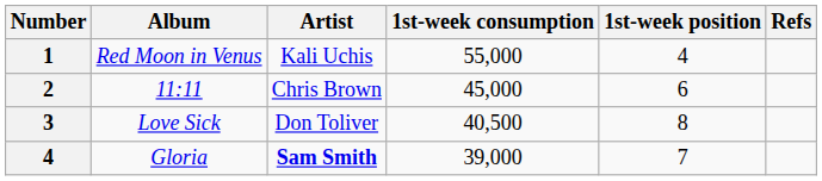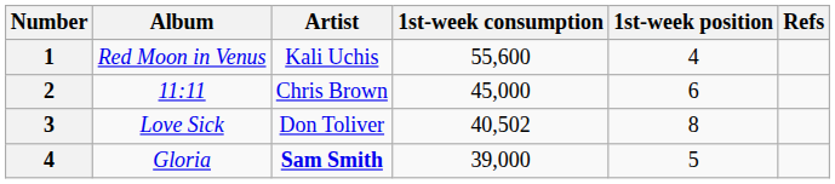 <table class="wikitable sortable" style="text-align:center;">
 <tr>
 <th scope="col">Number</th>
 <th scope="col">Album</th>
 <th scope="col">Artist</th>
 <th scope="col">1st-week consumption</th>
 <th scope="col">1st-week position</th>
 <th scope="col">Refs</th>
 </tr>
 <tr>
 <th scope="row">1</th>
 <td><em><a href='#'>Red Moon in Venus</a></em></td>
 <td><a href='#'>Kali Uchis</a></td>
-<td>55,000</td>
+<td>55,600</td>
 <td>4</td>
 <td></td>
 </tr>
 <tr>
 <th scope="row">2</th>
 <td><em><a href='#'>11:11</a></em></td>
 <td><a href='#'>Chris Brown</a></td>
 <td>45,000</td>
 <td>6</td>
 <td></td>
 </tr>
 <tr>
 <th scope="row">3</th>
 <td><em><a href='#'>Love Sick</a></em></td>
 <td><a href='#'>Don Toliver</a></td>
-<td>40,500</td>
+<td>40,502</td>
 <td>8</td>
 <td></td>
 </tr>
 <tr>
 <th scope="row">4</th>
 <td><em><a href='#'>Gloria</a></em></td>
 <td><strong><a href='#'>Sam Smith</a></strong></td>
 <td>39,000</td>
-<td>7</td>
+<td>5</td>
 <td></td>
 </tr>
 </table>
